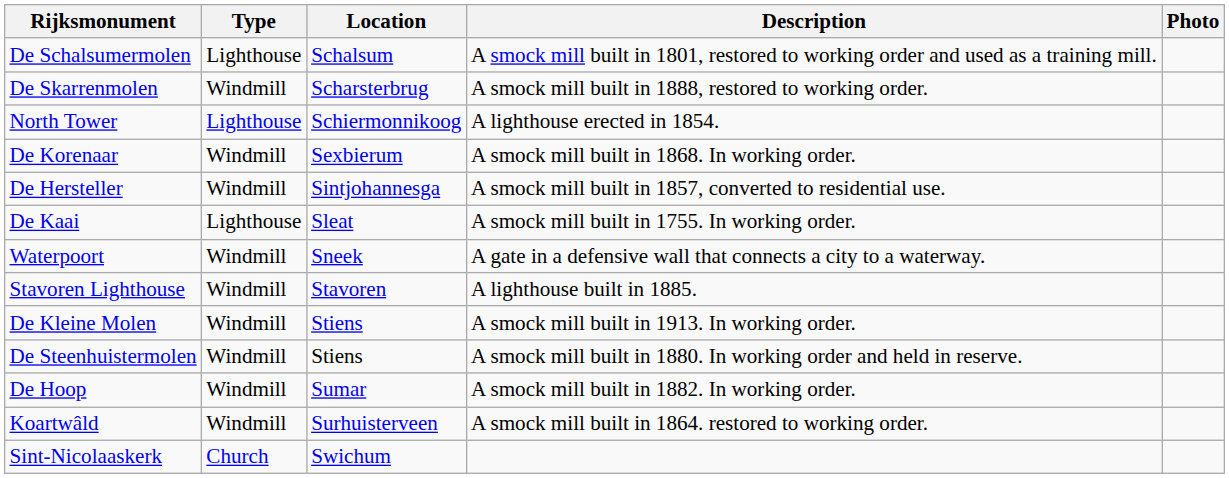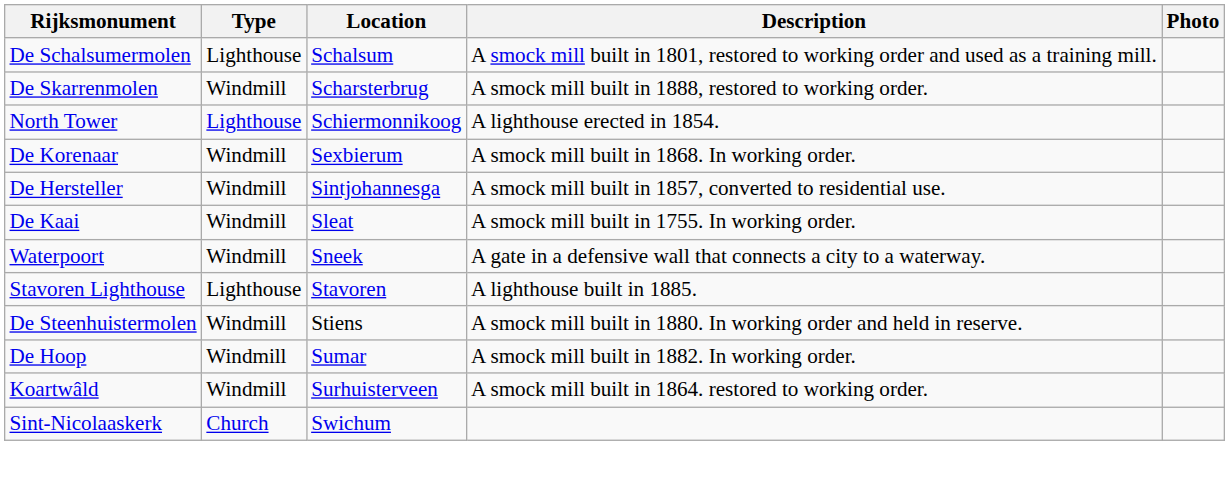 <table class="wikitable">
 <tr>
 <th>Rijksmonument</th>
 <th>Type</th>
 <th>Location</th>
 <th>Description</th>
 <th>Photo</th>
 </tr>
 <tr>
 <td><a href='#'>De Schalsumermolen</a><br></td>
 <td>Lighthouse</td>
 <td><a href='#'>Schalsum</a></td>
 <td>A <a href='#'>smock mill</a> built in 1801, restored to working order and used as a training mill.</td>
 <td></td>
 </tr>
 <tr>
 <td><a href='#'>De Skarrenmolen</a><br></td>
 <td>Windmill</td>
 <td><a href='#'>Scharsterbrug</a></td>
 <td>A smock mill built in 1888, restored to working order.</td>
 <td></td>
 </tr>
 <tr>
 <td><a href='#'>North Tower</a><br></td>
 <td><a href='#'>Lighthouse</a></td>
 <td><a href='#'>Schiermonnikoog</a></td>
 <td>A lighthouse erected in 1854.</td>
 <td></td>
 </tr>
 <tr>
 <td><a href='#'>De Korenaar</a><br></td>
 <td>Windmill</td>
 <td><a href='#'>Sexbierum</a></td>
 <td>A smock mill built in 1868. In working order.</td>
 <td></td>
 </tr>
 <tr>
 <td><a href='#'>De Hersteller</a><br></td>
 <td>Windmill</td>
 <td><a href='#'>Sintjohannesga</a></td>
 <td>A smock mill built in 1857, converted to residential use.</td>
 <td></td>
 </tr>
 <tr>
 <td><a href='#'>De Kaai</a><br></td>
-<td>Lighthouse</td>
+<td>Windmill</td>
 <td><a href='#'>Sleat</a></td>
 <td>A smock mill built in 1755. In working order.</td>
 <td></td>
 </tr>
 <tr>
 <td><a href='#'>Waterpoort</a><br></td>
 <td>Windmill</td>
 <td><a href='#'>Sneek</a></td>
 <td>A gate in a defensive wall that connects a city to a waterway.</td>
 <td></td>
 </tr>
 <tr>
 <td><a href='#'>Stavoren Lighthouse</a><br></td>
-<td>Windmill</td>
+<td>Lighthouse</td>
 <td><a href='#'>Stavoren</a></td>
 <td>A lighthouse built in 1885.</td>
-<td></td>
-</tr>
-<tr>
-<td><a href='#'>De Kleine Molen</a><br></td>
-<td>Windmill</td>
-<td><a href='#'>Stiens</a></td>
-<td>A smock mill built in 1913. In working order.</td>
 <td></td>
 </tr>
 <tr>
 <td><a href='#'>De Steenhuistermolen</a><br></td>
 <td>Windmill</td>
 <td>Stiens</td>
 <td>A smock mill built in 1880. In working order and held in reserve.</td>
 <td></td>
 </tr>
 <tr>
 <td><a href='#'>De Hoop</a><br></td>
 <td>Windmill</td>
 <td><a href='#'>Sumar</a></td>
 <td>A smock mill built in 1882. In working order.</td>
 <td></td>
 </tr>
 <tr>
 <td><a href='#'>Koartwâld</a><br></td>
 <td>Windmill</td>
 <td><a href='#'>Surhuisterveen</a></td>
 <td>A smock mill built in 1864. restored to working order.</td>
 <td></td>
 </tr>
 <tr>
 <td><a href='#'>Sint-Nicolaaskerk</a><br></td>
 <td><a href='#'>Church</a></td>
 <td><a href='#'>Swichum</a></td>
 <td></td>
 <td></td>
 </tr>
 </table>
